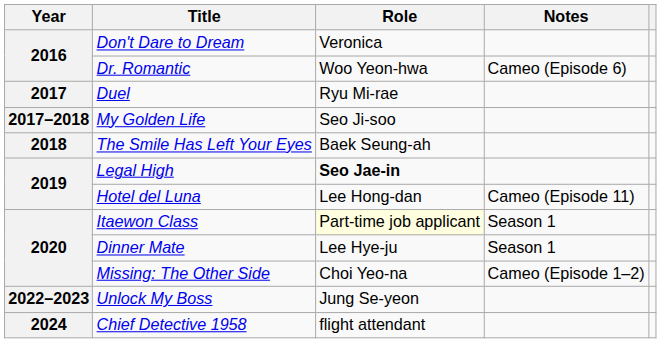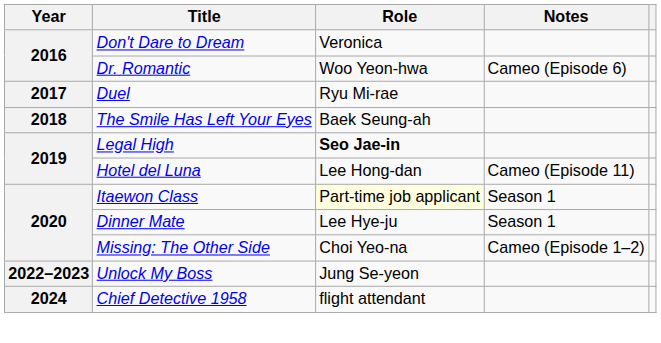 <table class="wikitable plainrowheaders sortable">
 <tr>
 <th scope="col">Year</th>
 <th scope="col">Title</th>
 <th scope="col">Role</th>
 <th scope="col">Notes</th>
 <th scope="col" class="unsortable"></th>
 </tr>
 <tr>
 <th scope="row" rowspan="2">2016</th>
 <td><em><a href='#'>Don't Dare to Dream</a></em></td>
 <td>Veronica</td>
 <td></td>
 <td style="text-align:center"></td>
 </tr>
 <tr>
 <td><em><a href='#'>Dr. Romantic</a></em></td>
 <td>Woo Yeon-hwa</td>
 <td>Cameo (Episode 6)</td>
 <td style="text-align:center"></td>
 </tr>
 <tr>
 <th scope="row">2017</th>
 <td><em><a href='#'>Duel</a></em></td>
 <td>Ryu Mi-rae</td>
-<td></td>
-<td style="text-align:center"></td>
-</tr>
-<tr>
-<th scope="row">2017–2018</th>
-<td><em><a href='#'>My Golden Life</a></em></td>
-<td>Seo Ji-soo</td>
 <td></td>
 <td style="text-align:center"></td>
 </tr>
 <tr>
 <th scope="row">2018</th>
 <td><em><a href='#'>The Smile Has Left Your Eyes</a></em></td>
 <td>Baek Seung-ah</td>
 <td></td>
 <td style="text-align:center"></td>
 </tr>
 <tr>
 <th scope="row" rowspan="2">2019</th>
 <td><em><a href='#'>Legal High</a></em></td>
 <td><strong>Seo Jae-in</strong></td>
 <td></td>
 <td style="text-align:center"></td>
 </tr>
 <tr>
 <td><em><a href='#'>Hotel del Luna</a></em></td>
 <td>Lee Hong-dan</td>
 <td>Cameo (Episode 11)</td>
 <td style="text-align:center"></td>
 </tr>
 <tr>
 <th scope="row" rowspan="3">2020</th>
 <td><em><a href='#'>Itaewon Class</a></em></td>
 <td style="background: lightyellow;">Part-time job applicant</td>
 <td>Season 1</td>
 <td style="text-align:center"></td>
 </tr>
 <tr>
 <td><em><a href='#'>Dinner Mate</a></em></td>
 <td>Lee Hye-ju</td>
 <td>Season 1</td>
 <td style="text-align:center"></td>
 </tr>
 <tr>
 <td><em><a href='#'>Missing: The Other Side</a></em></td>
 <td>Choi Yeo-na</td>
 <td>Cameo (Episode 1–2)</td>
 <td style="text-align:center"></td>
 </tr>
 <tr>
 <th scope="row">2022–2023</th>
 <td><em><a href='#'>Unlock My Boss</a></em></td>
 <td>Jung Se-yeon</td>
 <td></td>
 <td style="text-align:center"></td>
 </tr>
 <tr>
 <th scope="row">2024</th>
 <td><em><a href='#'>Chief Detective 1958</a></em></td>
 <td>flight attendant</td>
 <td></td>
 <td style="text-align:center"></td>
 </tr>
 </table>
